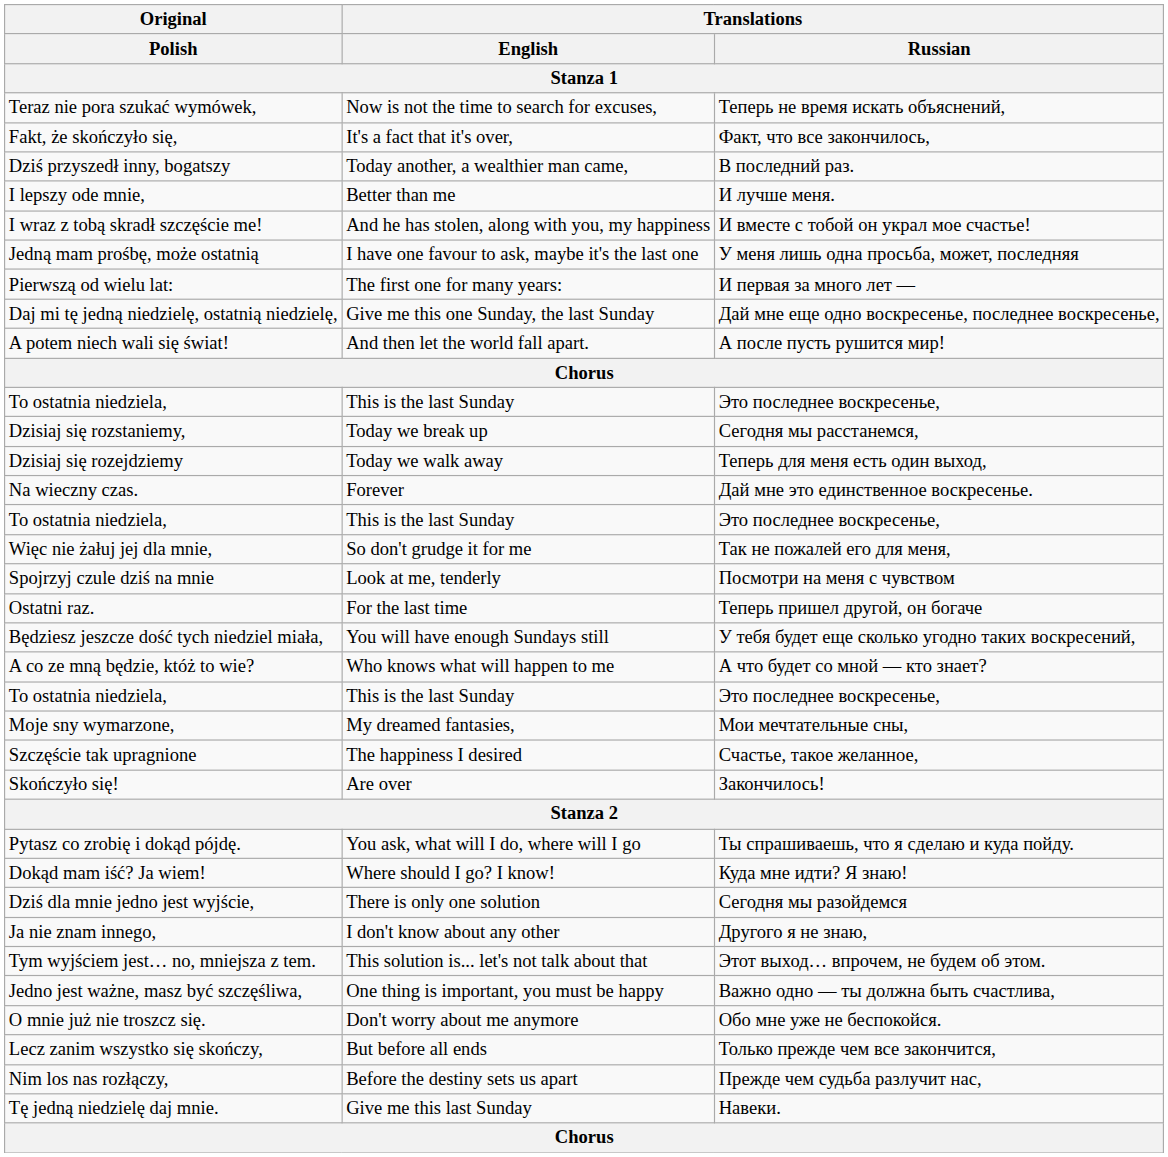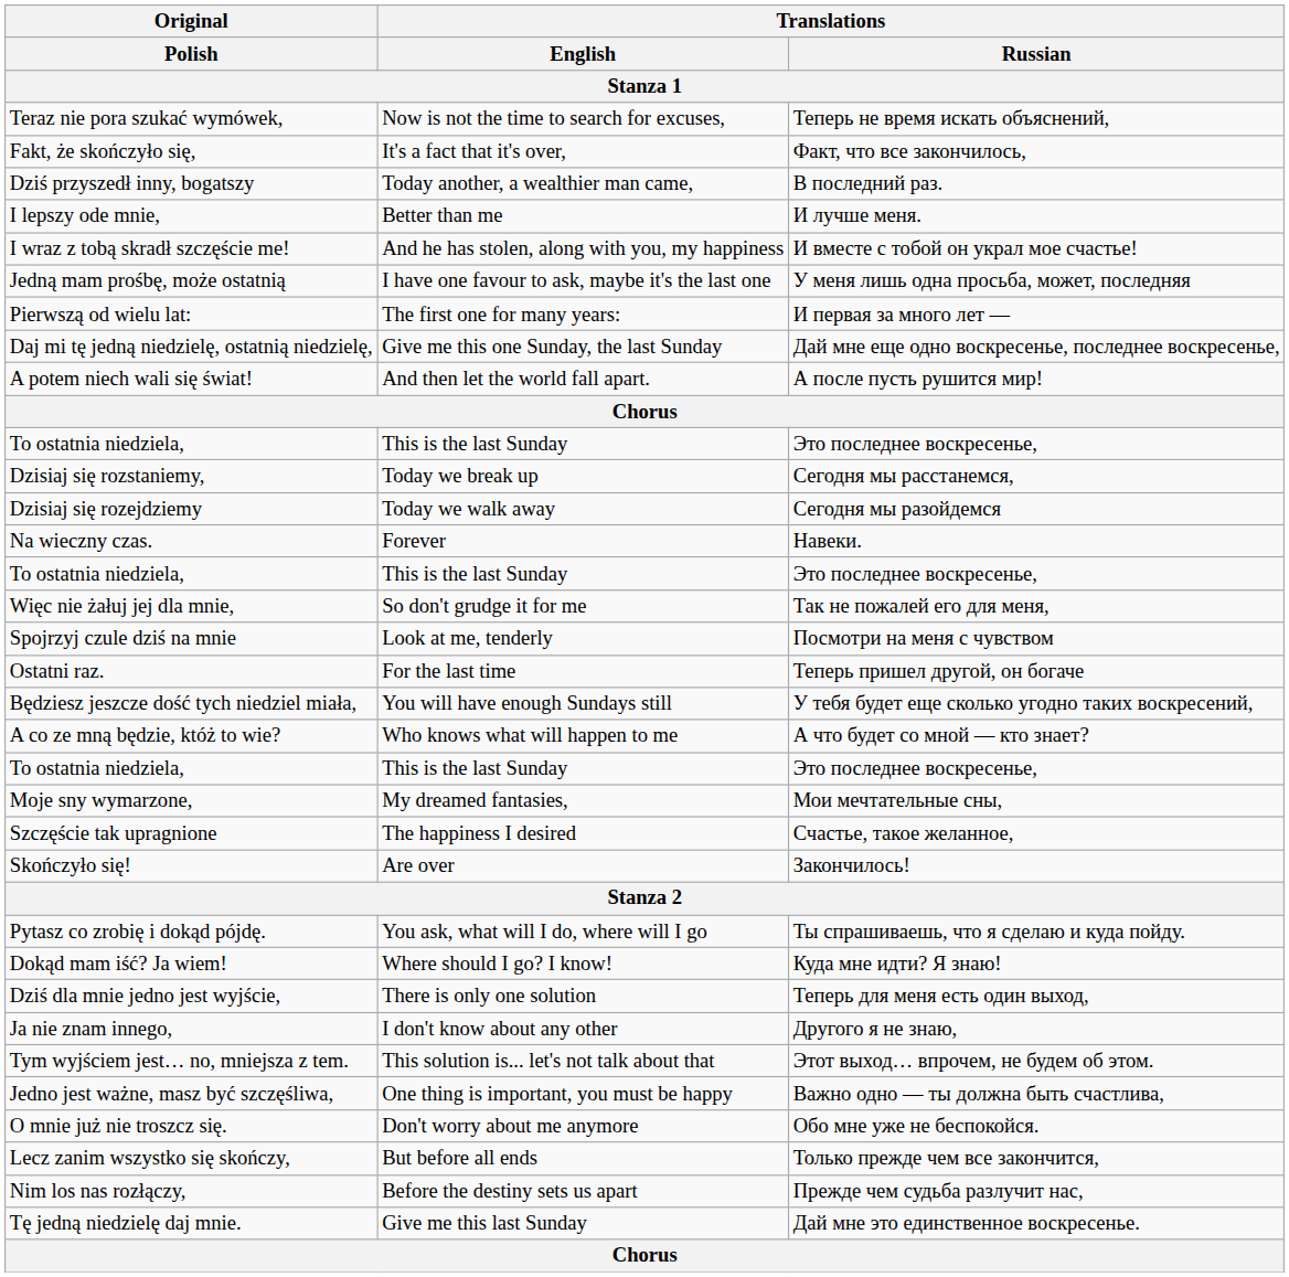 <table class="wikitable collapsible collapsed">
 <tr>
 <th>Original</th>
 <th colspan="2">Translations</th>
 </tr>
 <tr>
 <th>Polish</th>
 <th>English</th>
 <th>Russian</th>
 </tr>
 <tr>
 <th colspan="3">Stanza 1</th>
 </tr>
 <tr>
 <td>Teraz nie pora szukać wymówek,</td>
 <td>Now is not the time to search for excuses,</td>
 <td>Теперь не время искать объяснений,</td>
 </tr>
 <tr>
 <td>Fakt, że skończyło się,</td>
 <td>It's a fact that it's over,</td>
 <td>Факт, что все закончилось,</td>
 </tr>
 <tr>
 <td>Dziś przyszedł inny, bogatszy</td>
 <td>Today another, a wealthier man came,</td>
 <td>В последний раз.</td>
 </tr>
 <tr>
 <td>I lepszy ode mnie,</td>
 <td>Better than me</td>
 <td>И лучше меня.</td>
 </tr>
 <tr>
 <td>I wraz z tobą skradł szczęście me!</td>
 <td>And he has stolen, along with you, my happiness</td>
 <td>И вместе с тобой он украл мое счастье!</td>
 </tr>
 <tr>
 <td>Jedną mam prośbę, może ostatnią</td>
 <td>I have one favour to ask, maybe it's the last one</td>
 <td>У меня лишь одна просьба, может, последняя</td>
 </tr>
 <tr>
 <td>Pierwszą od wielu lat:</td>
 <td>The first one for many years:</td>
 <td>И первая за много лет —</td>
 </tr>
 <tr>
 <td>Daj mi tę jedną niedzielę, ostatnią niedzielę,</td>
 <td>Give me this one Sunday, the last Sunday</td>
 <td>Дай мне еще одно воскресенье, последнее воскресенье,</td>
 </tr>
 <tr>
 <td>A potem niech wali się świat!</td>
 <td>And then let the world fall apart.</td>
 <td>А после пусть рушится мир!</td>
 </tr>
 <tr>
 <th colspan="3">Chorus</th>
 </tr>
 <tr>
 <td>To ostatnia niedziela,</td>
 <td>This is the last Sunday</td>
 <td>Это последнее воскресенье,</td>
 </tr>
 <tr>
 <td>Dzisiaj się rozstaniemy,</td>
 <td>Today we break up</td>
 <td>Сегодня мы расстанемся,</td>
 </tr>
 <tr>
 <td>Dzisiaj się rozejdziemy</td>
 <td>Today we walk away</td>
-<td>Теперь для меня есть один выход,</td>
+<td>Сегодня мы разойдемся</td>
 </tr>
 <tr>
 <td>Na wieczny czas.</td>
 <td>Forever</td>
-<td>Дай мне это единственное воскресенье.</td>
+<td>Навеки.</td>
 </tr>
 <tr>
 <td>To ostatnia niedziela,</td>
 <td>This is the last Sunday</td>
 <td>Это последнее воскресенье,</td>
 </tr>
 <tr>
 <td>Więc nie żałuj jej dla mnie,</td>
 <td>So don't grudge it for me</td>
 <td>Так не пожалей его для меня,</td>
 </tr>
 <tr>
 <td>Spojrzyj czule dziś na mnie</td>
 <td>Look at me, tenderly</td>
 <td>Посмотри на меня с чувством</td>
 </tr>
 <tr>
 <td>Ostatni raz.</td>
 <td>For the last time</td>
 <td>Теперь пришел другой, он богаче</td>
 </tr>
 <tr>
 <td>Będziesz jeszcze dość tych niedziel miała,</td>
 <td>You will have enough Sundays still</td>
 <td>У тебя будет еще сколько угодно таких воскресений,</td>
 </tr>
 <tr>
 <td>A co ze mną będzie, któż to wie?</td>
 <td>Who knows what will happen to me</td>
 <td>А что будет со мной — кто знает?</td>
 </tr>
 <tr>
 <td>To ostatnia niedziela,</td>
 <td>This is the last Sunday</td>
 <td>Это последнее воскресенье,</td>
 </tr>
 <tr>
 <td>Moje sny wymarzone,</td>
 <td>My dreamed fantasies,</td>
 <td>Мои мечтательные сны,</td>
 </tr>
 <tr>
 <td>Szczęście tak upragnione</td>
 <td>The happiness I desired</td>
 <td>Счастье, такое желанное,</td>
 </tr>
 <tr>
 <td>Skończyło się!</td>
 <td>Are over</td>
 <td>Закончилось!</td>
 </tr>
 <tr>
 <th colspan="3">Stanza 2</th>
 </tr>
 <tr>
 <td>Pytasz co zrobię i dokąd pójdę.</td>
 <td>You ask, what will I do, where will I go</td>
 <td>Ты спрашиваешь, что я сделаю и куда пойду.</td>
 </tr>
 <tr>
 <td>Dokąd mam iść? Ja wiem!</td>
 <td>Where should I go? I know!</td>
 <td>Куда мне идти? Я знаю!</td>
 </tr>
 <tr>
 <td>Dziś dla mnie jedno jest wyjście,</td>
 <td>There is only one solution</td>
-<td>Сегодня мы разойдемся</td>
+<td>Теперь для меня есть один выход,</td>
 </tr>
 <tr>
 <td>Ja nie znam innego,</td>
 <td>I don't know about any other</td>
 <td>Другого я не знаю,</td>
 </tr>
 <tr>
 <td>Tym wyjściem jest… no, mniejsza z tem.</td>
 <td>This solution is... let's not talk about that</td>
 <td>Этот выход… впрочем, не будем об этом.</td>
 </tr>
 <tr>
 <td>Jedno jest ważne, masz być szczęśliwa,</td>
 <td>One thing is important, you must be happy</td>
 <td>Важно одно — ты должна быть счастлива,</td>
 </tr>
 <tr>
 <td>O mnie już nie troszcz się.</td>
 <td>Don't worry about me anymore</td>
 <td>Обо мне уже не беспокойся.</td>
 </tr>
 <tr>
 <td>Lecz zanim wszystko się skończy,</td>
 <td>But before all ends</td>
 <td>Только прежде чем все закончится,</td>
 </tr>
 <tr>
 <td>Nim los nas rozłączy,</td>
 <td>Before the destiny sets us apart</td>
 <td>Прежде чем судьба разлучит нас,</td>
 </tr>
 <tr>
 <td>Tę jedną niedzielę daj mnie.</td>
 <td>Give me this last Sunday</td>
-<td>Навеки.</td>
+<td>Дай мне это единственное воскресенье.</td>
 </tr>
 <tr>
 <th colspan="3">Chorus</th>
 </tr>
 </table>
